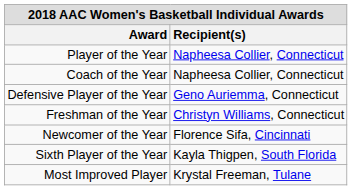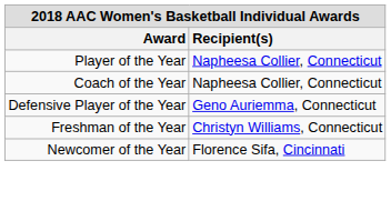 <table class="wikitable" style="white-space:nowrap; font-size:90%;">
 <tr>
 <td colspan="2" style="text-align:center; background:#ddd;"><strong>2018 AAC Women's Basketball Individual Awards</strong></td>
 </tr>
 <tr>
 <th style="text-align:right;">Award</th>
 <th style="text-align:left;">Recipient(s)</th>
 </tr>
 <tr>
 <td style="text-align:right;">Player of the Year</td>
 <td style="text-align:left;"><a href='#'>Napheesa Collier</a>, <a href='#'>Connecticut</a></td>
 </tr>
 <tr>
 <td style="text-align:right;">Coach of the Year</td>
 <td style="text-align:left;">Napheesa Collier, Connecticut</td>
 </tr>
 <tr>
 <td style="text-align:right;">Defensive Player of the Year</td>
 <td style="text-align:left;"><a href='#'>Geno Auriemma</a>, Connecticut</td>
 </tr>
 <tr>
 <td style="text-align:right;">Freshman of the Year</td>
 <td style="text-align:left;"><a href='#'>Christyn Williams</a>, Connecticut</td>
 </tr>
 <tr>
 <td style="text-align:right;">Newcomer of the Year</td>
 <td style="text-align:left;">Florence Sifa, <a href='#'>Cincinnati</a></td>
 </tr>
-<tr>
-<td style="text-align:right;">Sixth Player of the Year</td>
-<td style="text-align:left;">Kayla Thigpen, <a href='#'>South Florida</a></td>
-</tr>
-<tr>
-<td style="text-align:right;">Most Improved Player</td>
-<td style="text-align:left;">Krystal Freeman, <a href='#'>Tulane</a></td>
-</tr>
 </table>
